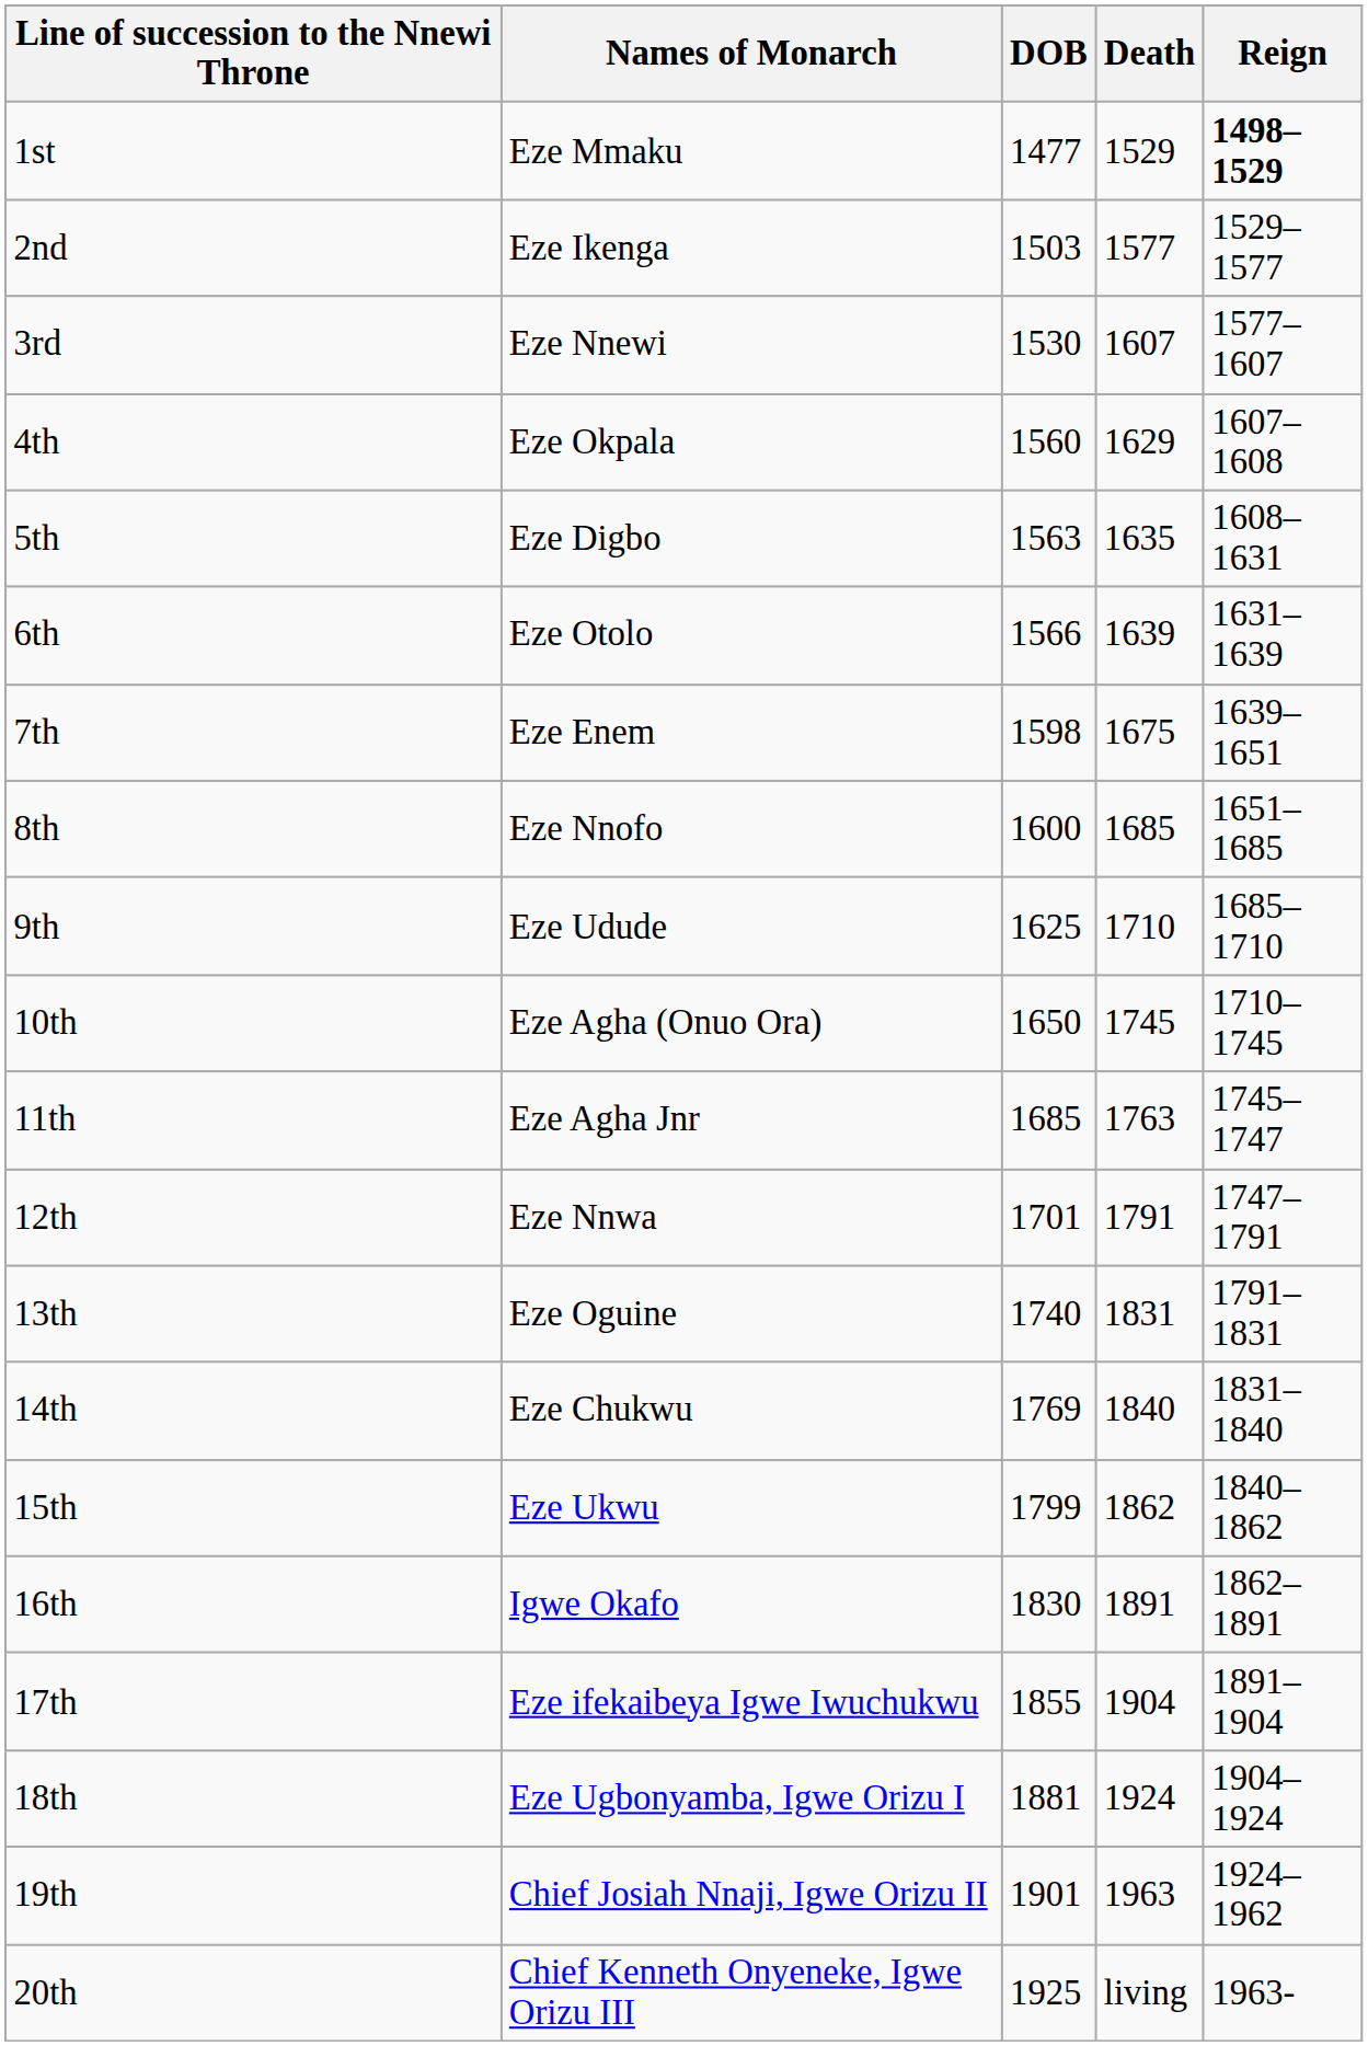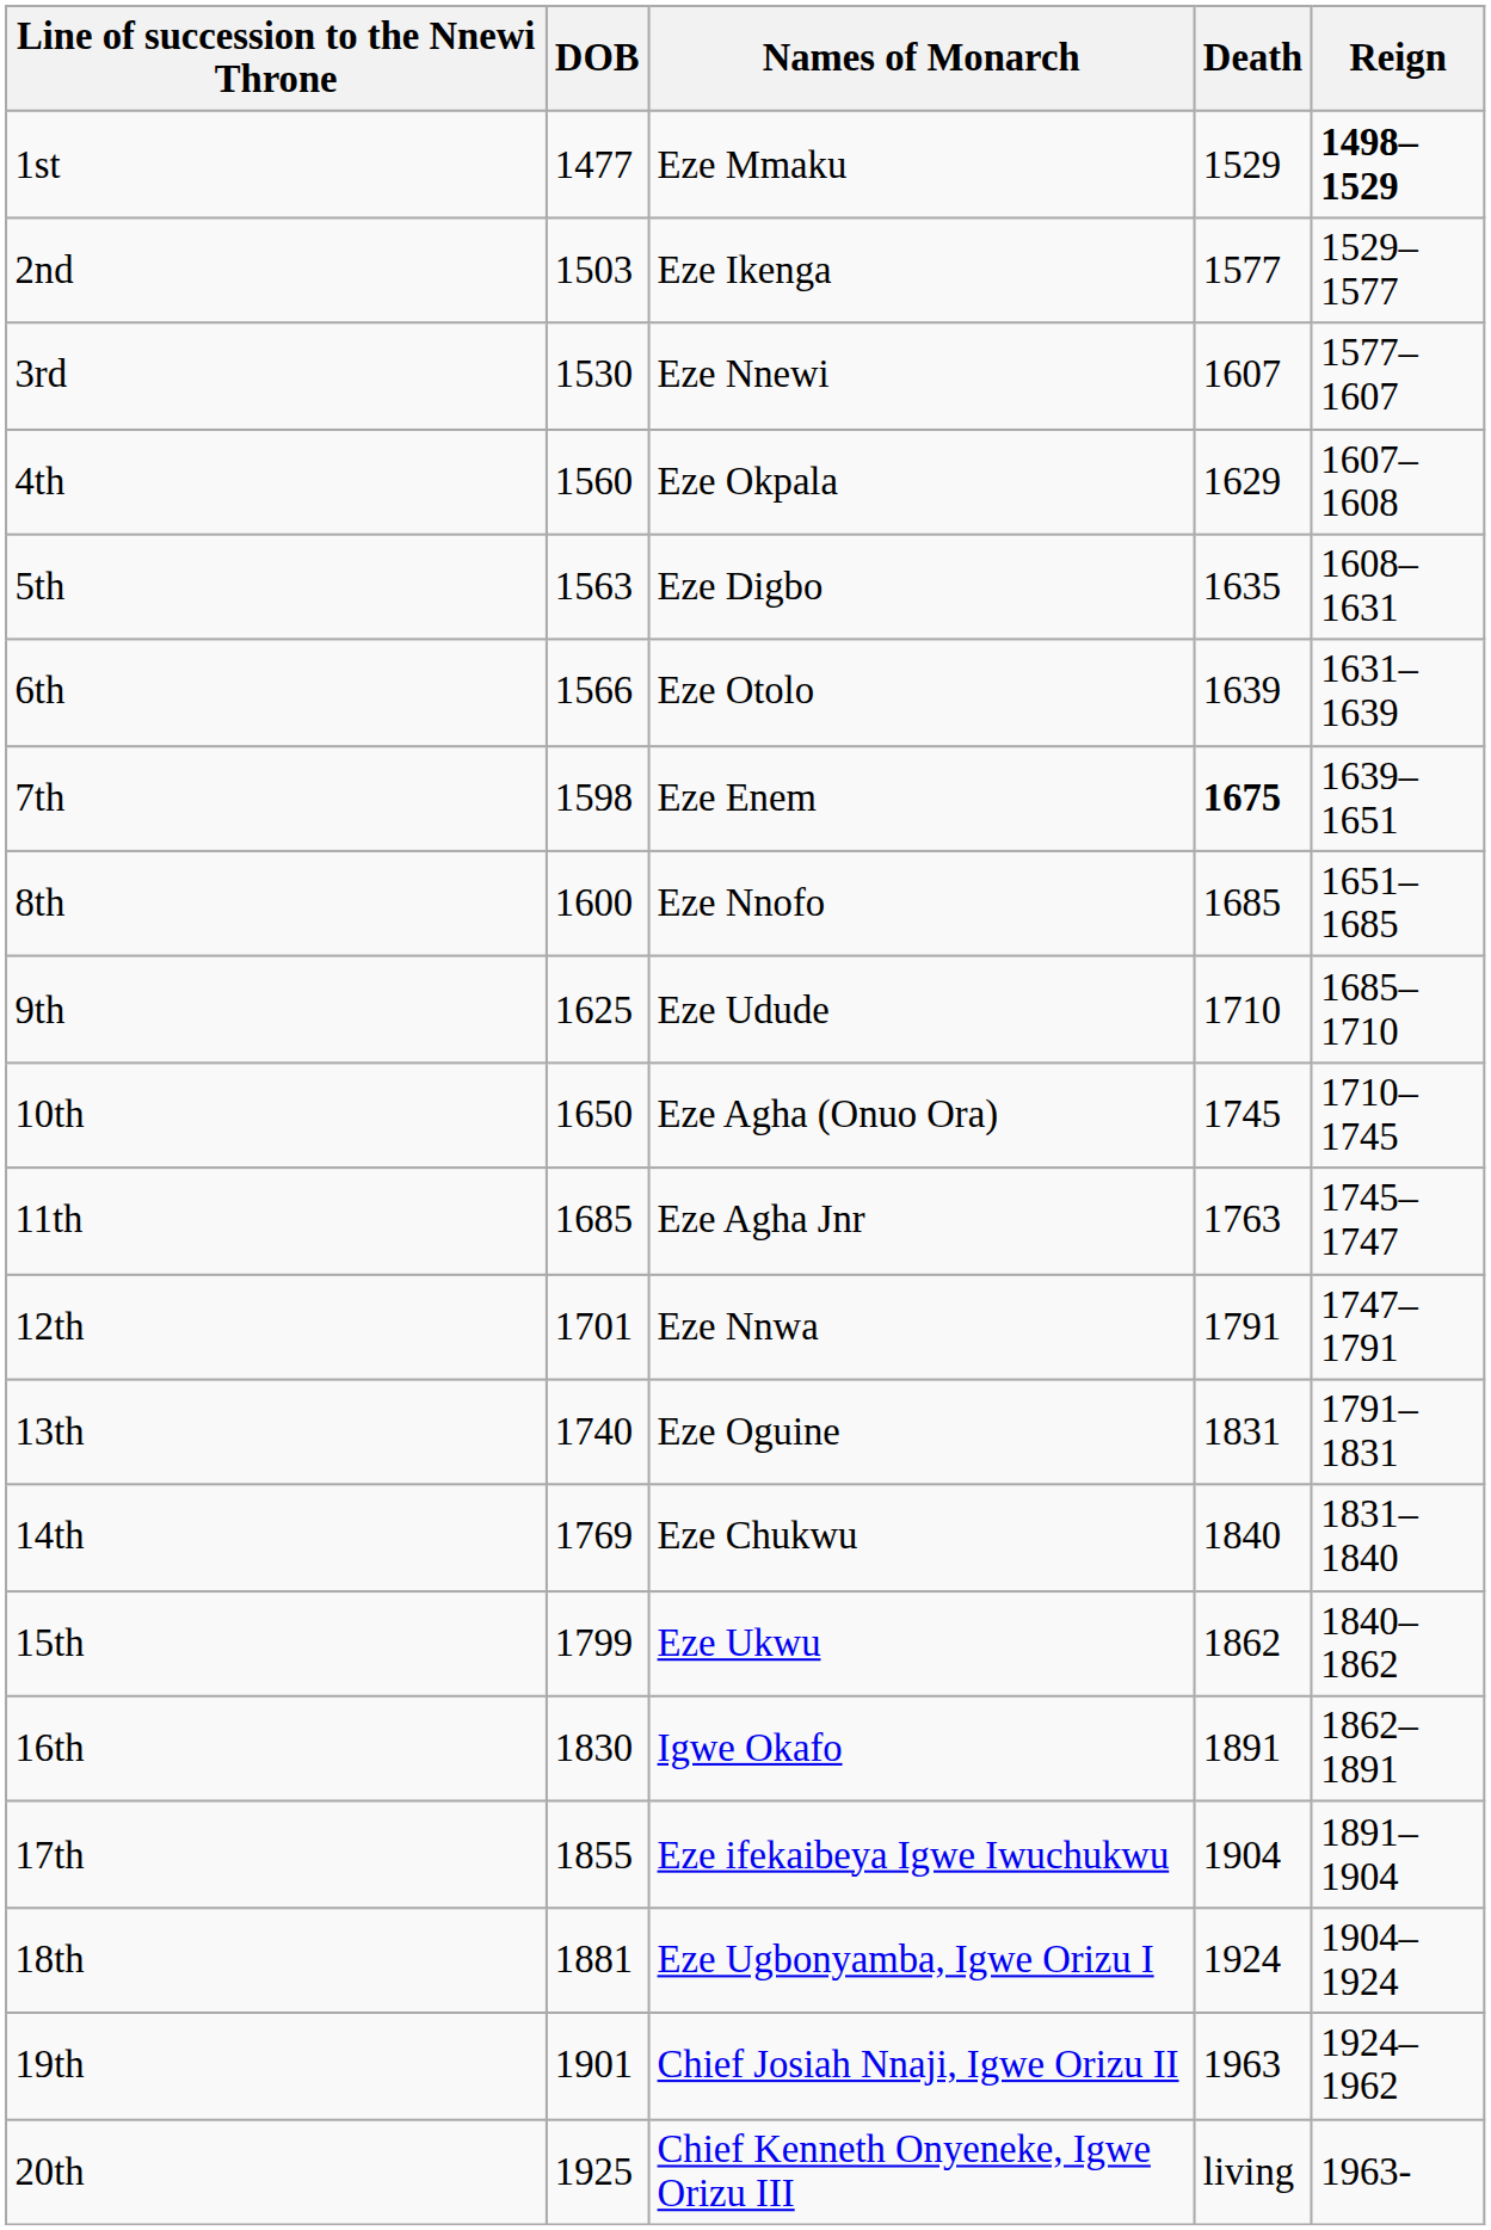 <table class="wikitable sortable">
 <tr>
 <th>Line of succession to the Nnewi Throne</th>
+<th>DOB</th>
 <th>Names of Monarch</th>
-<th>DOB</th>
 <th>Death</th>
 <th>Reign</th>
 </tr>
 <tr>
 <td>1st</td>
+<td>1477</td>
 <td>Eze Mmaku</td>
-<td>1477</td>
 <td>1529</td>
 <td><strong>1498–1529</strong></td>
 </tr>
 <tr>
 <td>2nd</td>
+<td>1503</td>
 <td>Eze Ikenga</td>
-<td>1503</td>
 <td>1577</td>
 <td>1529–1577</td>
 </tr>
 <tr>
 <td>3rd</td>
+<td>1530</td>
 <td>Eze Nnewi</td>
-<td>1530</td>
 <td>1607</td>
 <td>1577–1607</td>
 </tr>
 <tr>
 <td>4th</td>
+<td>1560</td>
 <td>Eze Okpala</td>
-<td>1560</td>
 <td>1629</td>
 <td>1607–1608</td>
 </tr>
 <tr>
 <td>5th</td>
+<td>1563</td>
 <td>Eze Digbo</td>
-<td>1563</td>
 <td>1635</td>
 <td>1608–1631</td>
 </tr>
 <tr>
 <td>6th</td>
+<td>1566</td>
 <td>Eze Otolo</td>
-<td>1566</td>
 <td>1639</td>
 <td>1631–1639</td>
 </tr>
 <tr>
 <td>7th</td>
+<td>1598</td>
 <td>Eze Enem</td>
-<td>1598</td>
-<td>1675</td>
+<td><strong>1675</strong></td>
 <td>1639–1651</td>
 </tr>
 <tr>
 <td>8th</td>
+<td>1600</td>
 <td>Eze Nnofo</td>
-<td>1600</td>
 <td>1685</td>
 <td>1651–1685</td>
 </tr>
 <tr>
 <td>9th</td>
+<td>1625</td>
 <td>Eze Udude</td>
-<td>1625</td>
 <td>1710</td>
 <td>1685–1710</td>
 </tr>
 <tr>
 <td>10th</td>
+<td>1650</td>
 <td>Eze Agha (Onuo Ora)</td>
-<td>1650</td>
 <td>1745</td>
 <td>1710–1745</td>
 </tr>
 <tr>
 <td>11th</td>
+<td>1685</td>
 <td>Eze Agha Jnr</td>
-<td>1685</td>
 <td>1763</td>
 <td>1745–1747</td>
 </tr>
 <tr>
 <td>12th</td>
+<td>1701</td>
 <td>Eze Nnwa</td>
-<td>1701</td>
 <td>1791</td>
 <td>1747–1791</td>
 </tr>
 <tr>
 <td>13th</td>
+<td>1740</td>
 <td>Eze Oguine</td>
-<td>1740</td>
 <td>1831</td>
 <td>1791–1831</td>
 </tr>
 <tr>
 <td>14th</td>
+<td>1769</td>
 <td>Eze Chukwu</td>
-<td>1769</td>
 <td>1840</td>
 <td>1831–1840</td>
 </tr>
 <tr>
 <td>15th</td>
+<td>1799</td>
 <td><a href='#'>Eze Ukwu</a></td>
-<td>1799</td>
 <td>1862</td>
 <td>1840–1862</td>
 </tr>
 <tr>
 <td>16th</td>
+<td>1830</td>
 <td><a href='#'>Igwe Okafo</a></td>
-<td>1830</td>
 <td>1891</td>
 <td>1862–1891</td>
 </tr>
 <tr>
 <td>17th</td>
+<td>1855</td>
 <td><a href='#'>Eze ifekaibeya Igwe Iwuchukwu</a></td>
-<td>1855</td>
 <td>1904</td>
 <td>1891–1904</td>
 </tr>
 <tr>
 <td>18th</td>
+<td>1881</td>
 <td><a href='#'>Eze Ugbonyamba, Igwe Orizu I</a></td>
-<td>1881</td>
 <td>1924</td>
 <td>1904–1924</td>
 </tr>
 <tr>
 <td>19th</td>
+<td>1901</td>
 <td><a href='#'>Chief Josiah Nnaji, Igwe Orizu II</a></td>
-<td>1901</td>
 <td>1963</td>
 <td>1924–1962</td>
 </tr>
 <tr>
 <td>20th</td>
+<td>1925</td>
 <td><a href='#'>Chief Kenneth Onyeneke, Igwe Orizu III</a></td>
-<td>1925</td>
 <td>living</td>
 <td>1963-</td>
 </tr>
 </table>
